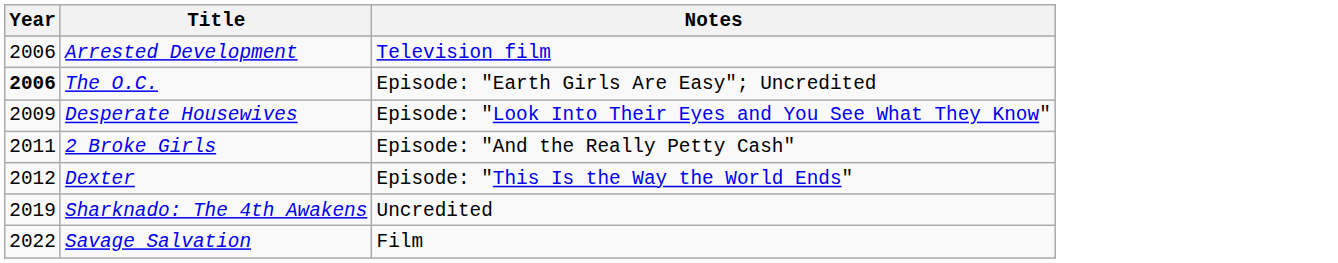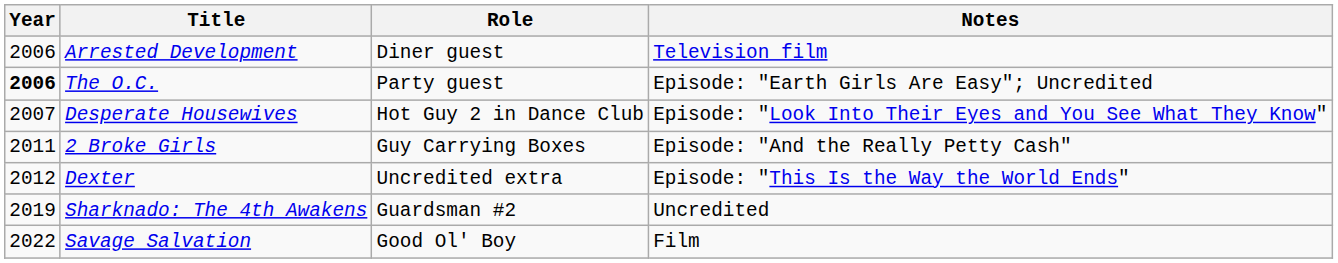 <table class="wikitable sortable">
 <tr>
 <th>Year</th>
 <th>Title</th>
+<th>Role</th>
 <th class="unsortable">Notes</th>
 </tr>
 <tr>
 <td>2006</td>
 <td><em><a href='#'>Arrested Development</a></em></td>
+<td>Diner guest</td>
 <td><a href='#'>Television film</a></td>
 </tr>
 <tr>
 <td><strong>2006</strong></td>
 <td><em><a href='#'>The O.C.</a></em></td>
+<td>Party guest</td>
 <td>Episode: "Earth Girls Are Easy"; Uncredited</td>
 </tr>
 <tr>
-<td>2009</td>
+<td>2007</td>
 <td><em><a href='#'>Desperate Housewives</a></em></td>
+<td>Hot Guy 2 in Dance Club</td>
 <td>Episode: "<a href='#'>Look Into Their Eyes and You See What They Know</a>"</td>
 </tr>
 <tr>
 <td>2011</td>
 <td><em><a href='#'>2 Broke Girls</a></em></td>
+<td>Guy Carrying Boxes</td>
 <td>Episode: "And the Really Petty Cash"</td>
 </tr>
 <tr>
 <td>2012</td>
 <td><em><a href='#'>Dexter</a></em></td>
+<td>Uncredited extra</td>
 <td>Episode: "<a href='#'>This Is the Way the World Ends</a>"</td>
 </tr>
 <tr>
 <td>2019</td>
 <td><em><a href='#'>Sharknado: The 4th Awakens</a></em></td>
+<td>Guardsman #2</td>
 <td>Uncredited</td>
 </tr>
 <tr>
 <td>2022</td>
 <td><em><a href='#'>Savage Salvation</a></em></td>
+<td>Good Ol' Boy</td>
 <td>Film</td>
 </tr>
 </table>
